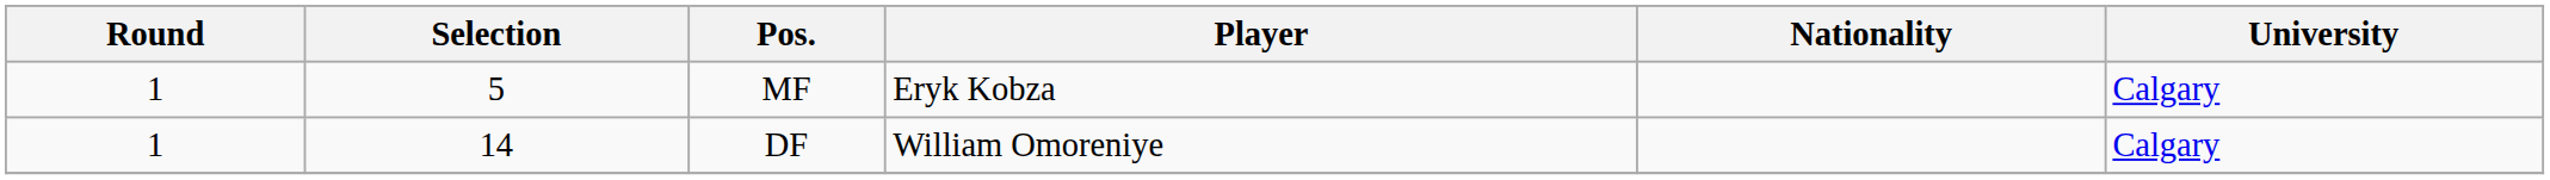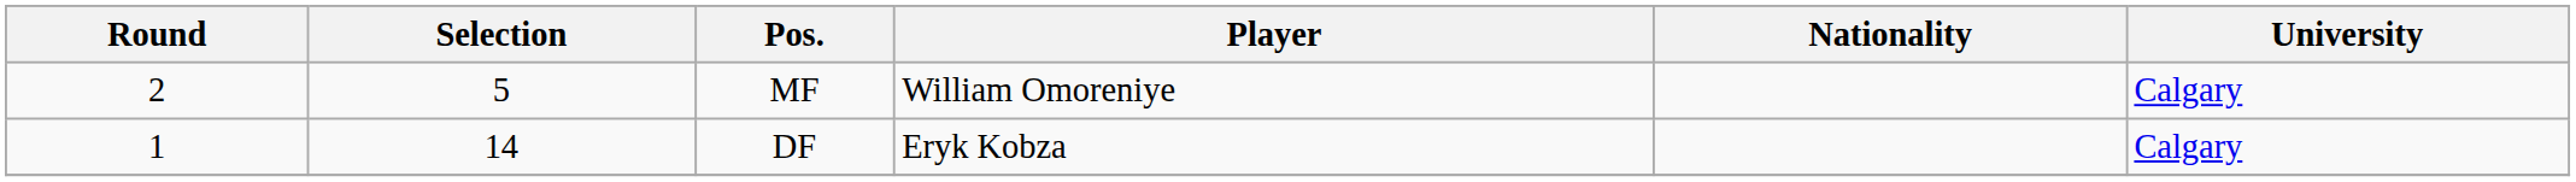 <table class="wikitable sortable" style="width:90%; text-align:center; font-size:95%; text-align:left;">
 <tr>
 <th>Round</th>
 <th>Selection</th>
 <th>Pos.</th>
 <th>Player</th>
 <th>Nationality</th>
 <th>University</th>
 </tr>
 <tr>
-<td align=center>1</td>
+<td align=center>2</td>
 <td align=center>5</td>
 <td align=center>MF</td>
-<td>Eryk Kobza</td>
+<td>William Omoreniye</td>
 <td></td>
 <td><a href='#'>Calgary</a></td>
 </tr>
 <tr>
 <td align=center>1</td>
 <td align=center>14</td>
 <td align=center>DF</td>
-<td>William Omoreniye</td>
+<td>Eryk Kobza</td>
 <td></td>
 <td><a href='#'>Calgary</a></td>
 </tr>
 <tr>
 </tr>
 </table>
